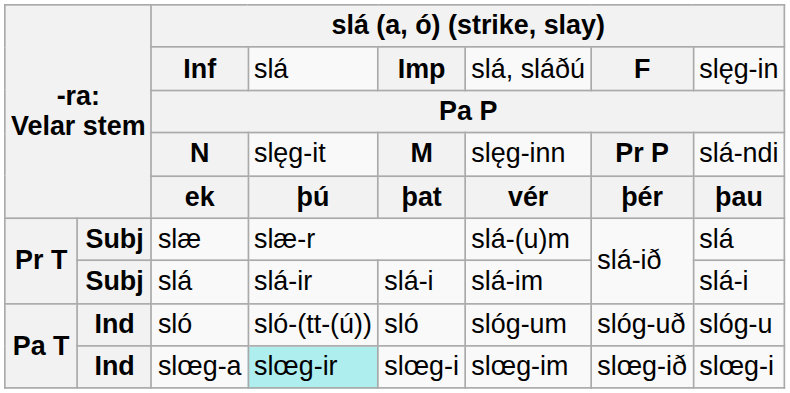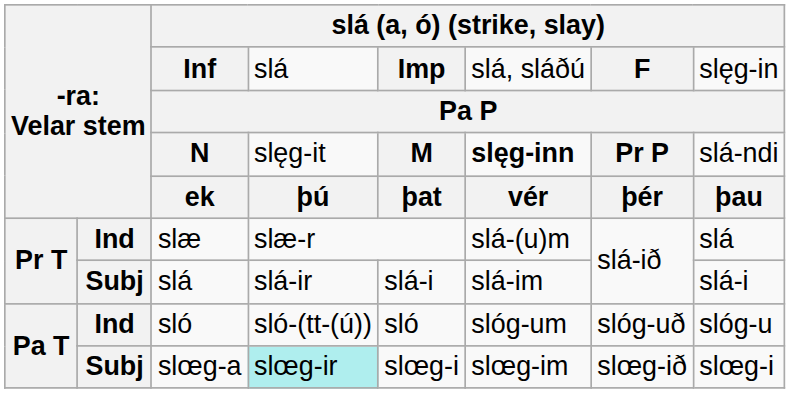 <table class="wikitable" border="1">
 <tr>
 <th rowspan="5" colspan="2">-ra: <br> Velar stem</th>
 <th colspan="6">slá (a, ó) (strike, slay)</th>
 </tr>
 <tr ---->
 <th>Inf</th>
 <td>slá</td>
 <th>Imp</th>
 <td>slá, sláðú</td>
 <th>F</th>
 <td>slęg-in</td>
 </tr>
 <tr ---->
 <th colspan="6">Pa P</th>
 </tr>
 <tr>
 <th>N</th>
 <td>slęg-it</td>
 <th>M</th>
-<td>slęg-inn</td>
+<td><strong>slęg-inn</strong></td>
 <th>Pr P</th>
 <td>slá-ndi</td>
 </tr>
 <tr ---->
 <th>ek</th>
 <th>þú</th>
 <th>þat</th>
 <th>vér</th>
 <th>þér</th>
 <th>þau</th>
 </tr>
 <tr ---->
 <th rowspan="2">Pr T</th>
-<th>Subj</th>
+<th>Ind</th>
 <td>slæ</td>
 <td colspan=2>slæ-r</td>
 <td>slá-(u)m</td>
 <td rowspan="2">slá-ið</td>
 <td>slá</td>
 </tr>
 <tr>
 <th>Subj</th>
 <td>slá</td>
 <td>slá-ir</td>
 <td>slá-i</td>
 <td>slá-im</td>
 <td>slá-i</td>
 </tr>
 <tr ---->
 <th rowspan="2">Pa T</th>
 <th>Ind</th>
 <td>sló</td>
 <td>sló-(tt-(ú))</td>
 <td>sló</td>
 <td>slóg-um</td>
 <td>slóg-uð</td>
 <td>slóg-u</td>
 </tr>
 <tr>
-<th>Ind</th>
+<th>Subj</th>
 <td>slœg-a</td>
 <td style="background: paleturquoise;">slœg-ir</td>
 <td>slœg-i</td>
 <td>slœg-im</td>
 <td>slœg-ið</td>
 <td>slœg-i</td>
 </tr>
 </table>
